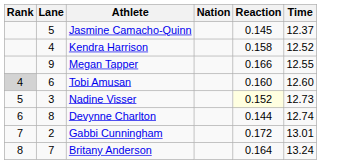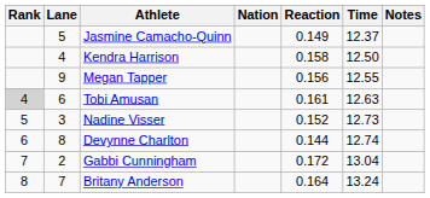 <table class="wikitable sortable" style="text-align:center;">
 <tr>
 <th>Rank</th>
 <th>Lane</th>
 <th>Athlete</th>
 <th>Nation</th>
 <th>Reaction</th>
 <th>Time</th>
+<th>Notes</th>
 </tr>
 <tr>
 <td></td>
 <td>5</td>
 <td align="left"><a href='#'>Jasmine Camacho-Quinn</a></td>
 <td align="left"></td>
-<td>0.145</td>
+<td>0.149</td>
 <td>12.37</td>
+<td></td>
 </tr>
 <tr>
 <td></td>
 <td>4</td>
 <td align="left"><a href='#'>Kendra Harrison</a></td>
 <td align="left"></td>
 <td>0.158</td>
-<td>12.52</td>
+<td>12.50</td>
+<td></td>
 </tr>
 <tr>
 <td></td>
 <td>9</td>
 <td align="left"><a href='#'>Megan Tapper</a></td>
 <td align="left"></td>
-<td>0.166</td>
+<td>0.156</td>
 <td>12.55</td>
+<td></td>
 </tr>
 <tr>
 <td style="background: lightgrey;">4</td>
 <td>6</td>
 <td align="left"><a href='#'>Tobi Amusan</a></td>
 <td align="left"></td>
-<td>0.160</td>
-<td>12.60</td>
+<td>0.161</td>
+<td>12.63</td>
+<td></td>
 </tr>
 <tr>
 <td>5</td>
 <td>3</td>
 <td align="left"><a href='#'>Nadine Visser</a></td>
 <td align="left"></td>
-<td style="background: lightyellow;">0.152</td>
+<td>0.152</td>
 <td>12.73</td>
+<td></td>
 </tr>
 <tr>
 <td>6</td>
 <td>8</td>
 <td align="left"><a href='#'>Devynne Charlton</a></td>
 <td align="left"></td>
 <td>0.144</td>
 <td>12.74</td>
+<td></td>
 </tr>
 <tr>
 <td>7</td>
 <td>2</td>
 <td align="left"><a href='#'>Gabbi Cunningham</a></td>
 <td align="left"></td>
 <td>0.172</td>
-<td>13.01</td>
+<td>13.04</td>
+<td></td>
 </tr>
 <tr>
 <td>8</td>
 <td>7</td>
 <td align="left"><a href='#'>Britany Anderson</a></td>
 <td align="left"></td>
 <td>0.164</td>
 <td>13.24</td>
+<td></td>
 </tr>
 </table>
